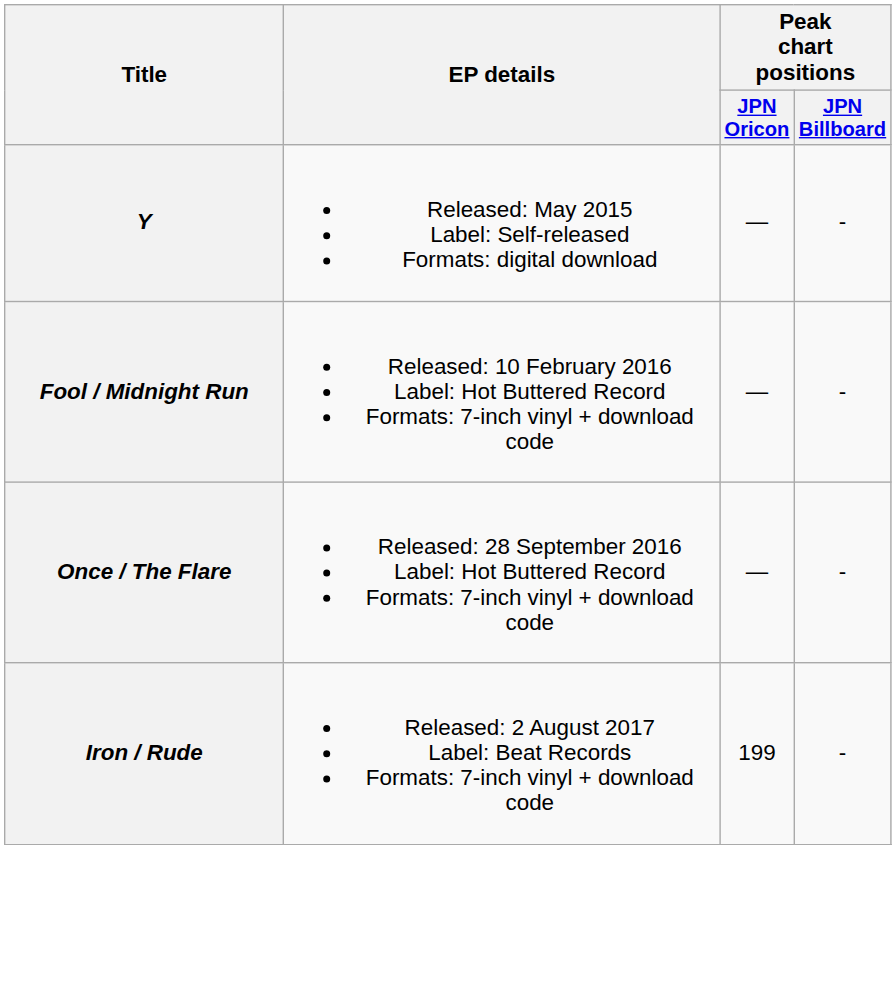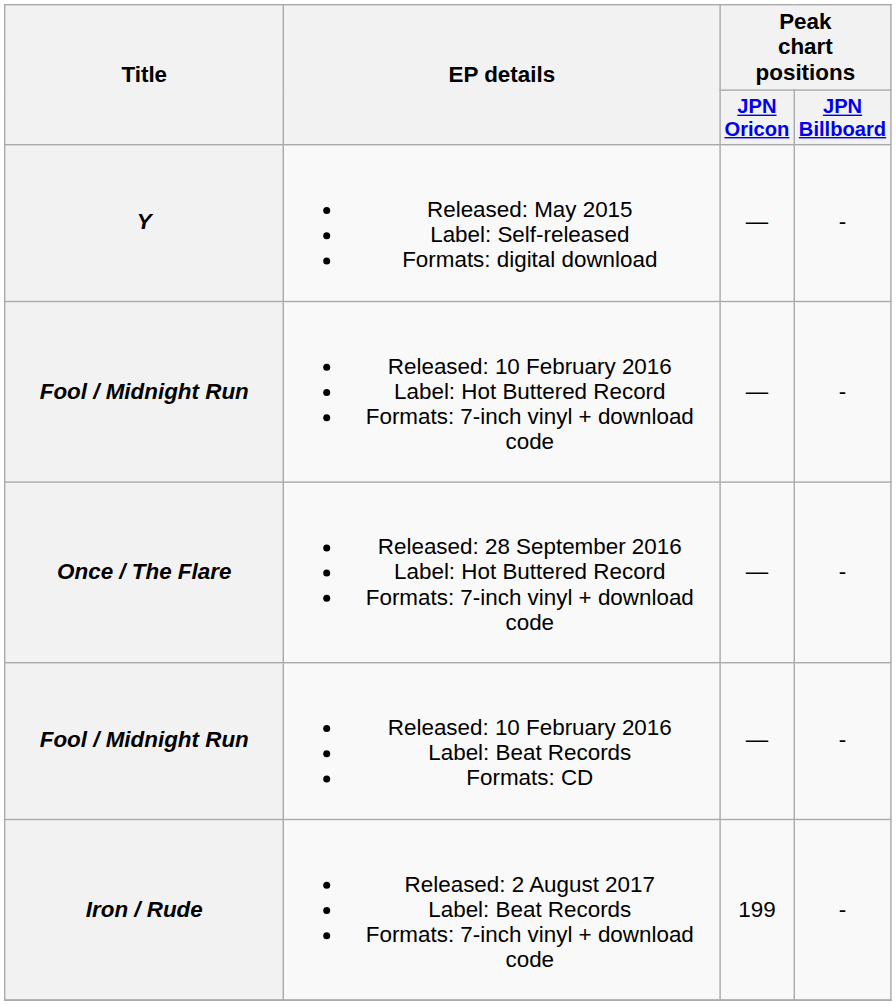 <table class="wikitable plainrowheaders" style="text-align:center;">
 <tr>
 <th scope="col" rowspan="2" style="width:12em;">Title</th>
 <th scope="col" rowspan="2" style="width:19em;">EP details</th>
 <th scope="col" colspan="2">Peak<br>chart<br>positions</th>
 </tr>
 <tr>
 <th scope="col" style="width:2.9em;font-size:90%;"><a href='#'>JPN<br>Oricon</a><br></th>
 <th scope="col" style="width:2.9em;font-size:90%;"><a href='#'>JPN<br>Billboard</a><br></th>
 </tr>
 <tr>
 <th scope="row"><em>Y</em></th>
 <td><br><ul><li>Released: May 2015 </li><li>Label: Self-released</li><li>Formats: digital download</li></ul></td>
 <td>—</td>
 <td>-</td>
 </tr>
 <tr>
 <th scope="row"><em>Fool / Midnight Run</em></th>
 <td><br><ul><li>Released: 10 February 2016</li><li>Label: Hot Buttered Record</li><li>Formats: 7-inch vinyl + download code</li></ul></td>
 <td>—</td>
 <td>-</td>
 </tr>
 <tr>
 <th scope="row"><em>Once / The Flare</em></th>
 <td><br><ul><li>Released: 28 September 2016</li><li>Label: Hot Buttered Record</li><li>Formats: 7-inch vinyl + download code</li></ul></td>
 <td>—</td>
 <td>-</td>
 </tr>
 <tr>
+<th scope="row"><em>Fool / Midnight Run</em></th>
+<td><br><ul><li>Released: 10 February 2016</li><li>Label: Beat Records</li><li>Formats: CD</li></ul></td>
+<td>—</td>
+<td>-</td>
+</tr>
+<tr>
 <th scope="row"><em>Iron / Rude</em></th>
 <td><br><ul><li>Released: 2 August 2017</li><li>Label: Beat Records</li><li>Formats: 7-inch vinyl + download code</li></ul></td>
 <td>199</td>
 <td>-</td>
 </tr>
 <tr>
 </tr>
 </table>
